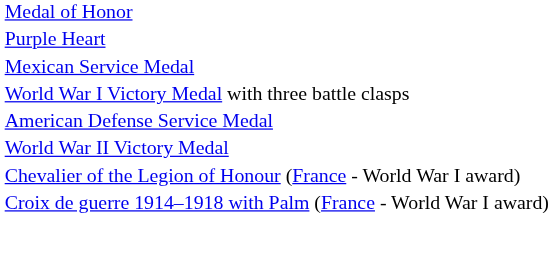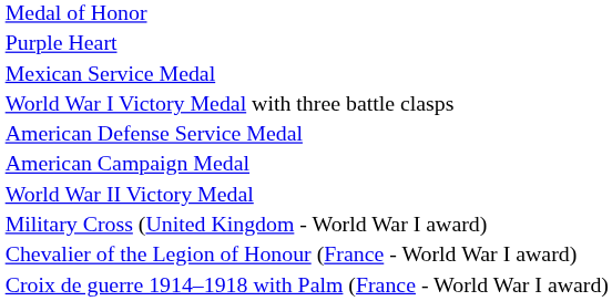 <table>
 <tr>
 <td></td>
 <td><a href='#'>Medal of Honor</a></td>
 </tr>
 <tr>
 <td></td>
 <td><a href='#'>Purple Heart</a></td>
 </tr>
 <tr>
 <td></td>
 <td><a href='#'>Mexican Service Medal</a></td>
 </tr>
 <tr>
 <td></td>
 <td><a href='#'>World War I Victory Medal</a> with three battle clasps</td>
 </tr>
 <tr>
 <td></td>
 <td><a href='#'>American Defense Service Medal</a></td>
 </tr>
 <tr>
 <td></td>
+<td><a href='#'>American Campaign Medal</a></td>
+</tr>
+<tr>
+<td></td>
 <td><a href='#'>World War II Victory Medal</a></td>
+</tr>
+<tr>
+<td></td>
+<td><a href='#'>Military Cross</a> (<a href='#'>United Kingdom</a> - World War I award)</td>
 </tr>
 <tr>
 <td></td>
 <td><a href='#'>Chevalier of the Legion of Honour</a> (<a href='#'>France</a> - World War I award)</td>
 </tr>
 <tr>
 <td></td>
 <td><a href='#'>Croix de guerre 1914–1918 with Palm</a> (<a href='#'>France</a> - World War I award)</td>
 </tr>
 <tr>
 </tr>
 </table>
